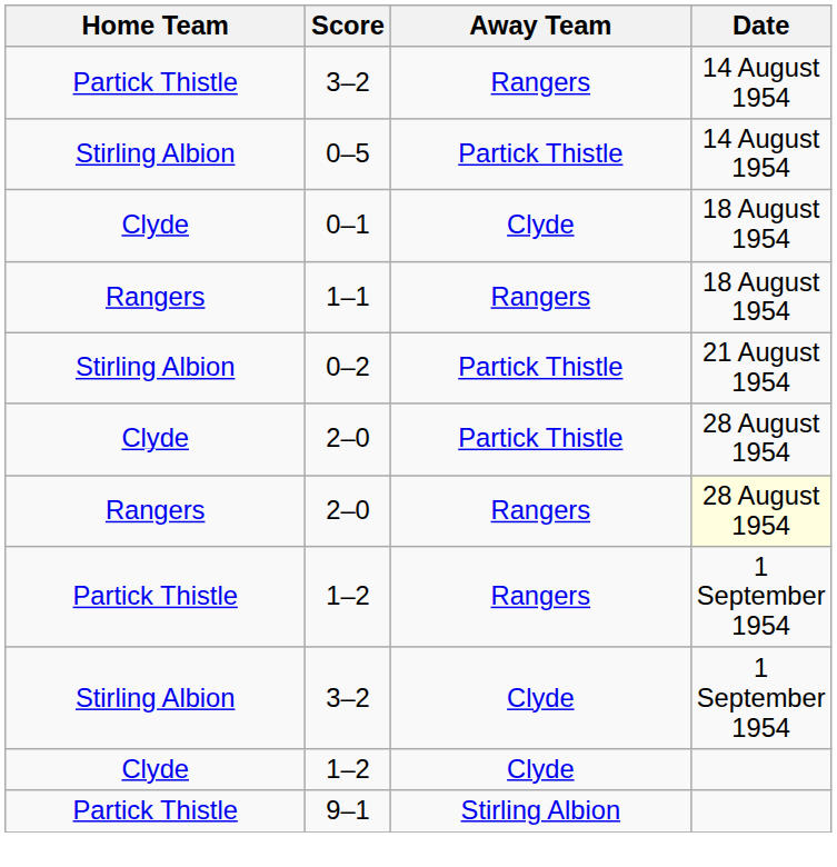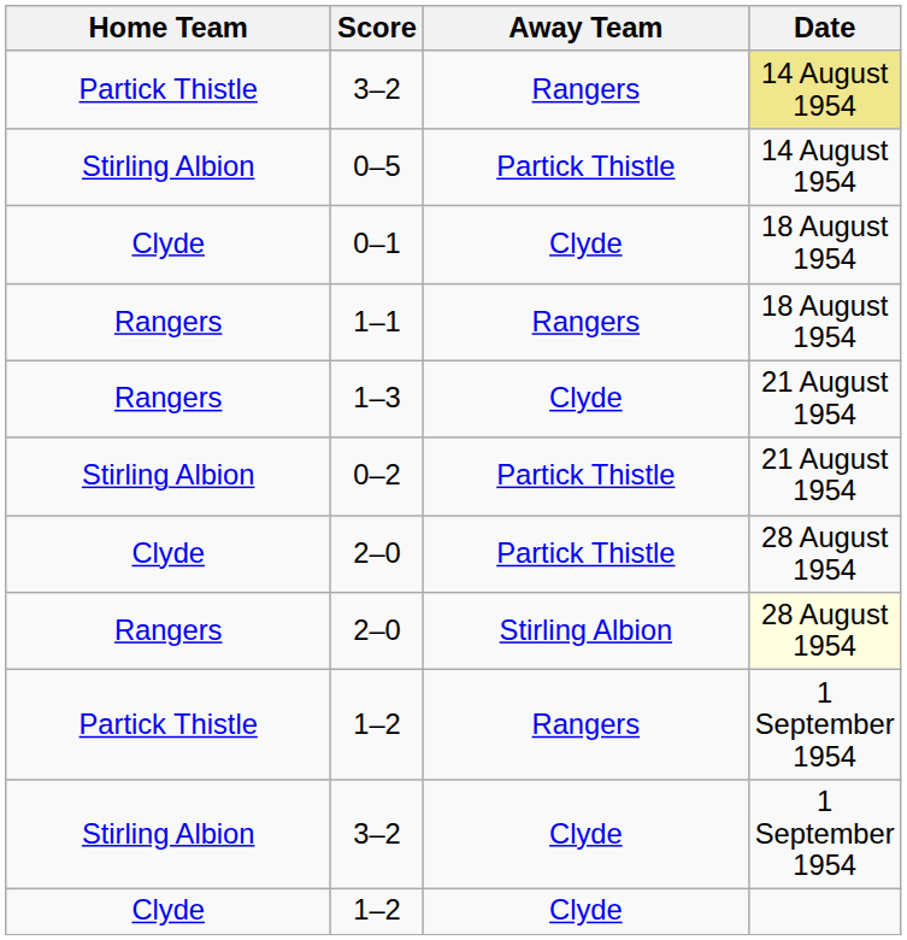 <table class="wikitable" style="text-align:center;">
 <tr>
 <th width=175>Home Team</th>
 <th width=20>Score</th>
 <th width=175>Away Team</th>
 <th width= 75>Date</th>
 </tr>
 <tr>
 <td><a href='#'>Partick Thistle</a></td>
 <td>3–2</td>
 <td><a href='#'>Rangers</a></td>
-<td>14 August 1954</td>
+<td style="background: khaki;">14 August 1954</td>
 </tr>
 <tr>
 <td><a href='#'>Stirling Albion</a></td>
 <td>0–5</td>
 <td><a href='#'>Partick Thistle</a></td>
 <td>14 August 1954</td>
 </tr>
 <tr>
 <td><a href='#'>Clyde</a></td>
 <td>0–1</td>
 <td><a href='#'>Clyde</a></td>
 <td>18 August 1954</td>
 </tr>
 <tr>
 <td><a href='#'>Rangers</a></td>
 <td>1–1</td>
 <td><a href='#'>Rangers</a></td>
 <td>18 August 1954</td>
 </tr>
 <tr>
+<td><a href='#'>Rangers</a></td>
+<td>1–3</td>
+<td><a href='#'>Clyde</a></td>
+<td>21 August 1954</td>
+</tr>
+<tr>
 <td><a href='#'>Stirling Albion</a></td>
 <td>0–2</td>
 <td><a href='#'>Partick Thistle</a></td>
 <td>21 August 1954</td>
 </tr>
 <tr>
 <td><a href='#'>Clyde</a></td>
 <td>2–0</td>
 <td><a href='#'>Partick Thistle</a></td>
 <td>28 August 1954</td>
 </tr>
 <tr>
 <td><a href='#'>Rangers</a></td>
 <td>2–0</td>
-<td><a href='#'>Rangers</a></td>
+<td><a href='#'>Stirling Albion</a></td>
 <td style="background: lightyellow;">28 August 1954</td>
 </tr>
 <tr>
 <td><a href='#'>Partick Thistle</a></td>
 <td>1–2</td>
 <td><a href='#'>Rangers</a></td>
 <td>1 September 1954</td>
 </tr>
 <tr>
 <td><a href='#'>Stirling Albion</a></td>
 <td>3–2</td>
 <td><a href='#'>Clyde</a></td>
 <td>1 September 1954</td>
 </tr>
 <tr>
 <td><a href='#'>Clyde</a></td>
 <td>1–2</td>
 <td><a href='#'>Clyde</a></td>
 <td></td>
 </tr>
 <tr>
-<td><a href='#'>Partick Thistle</a></td>
-<td>9–1</td>
-<td><a href='#'>Stirling Albion</a></td>
-<td></td>
-</tr>
-<tr>
 </tr>
 </table>
